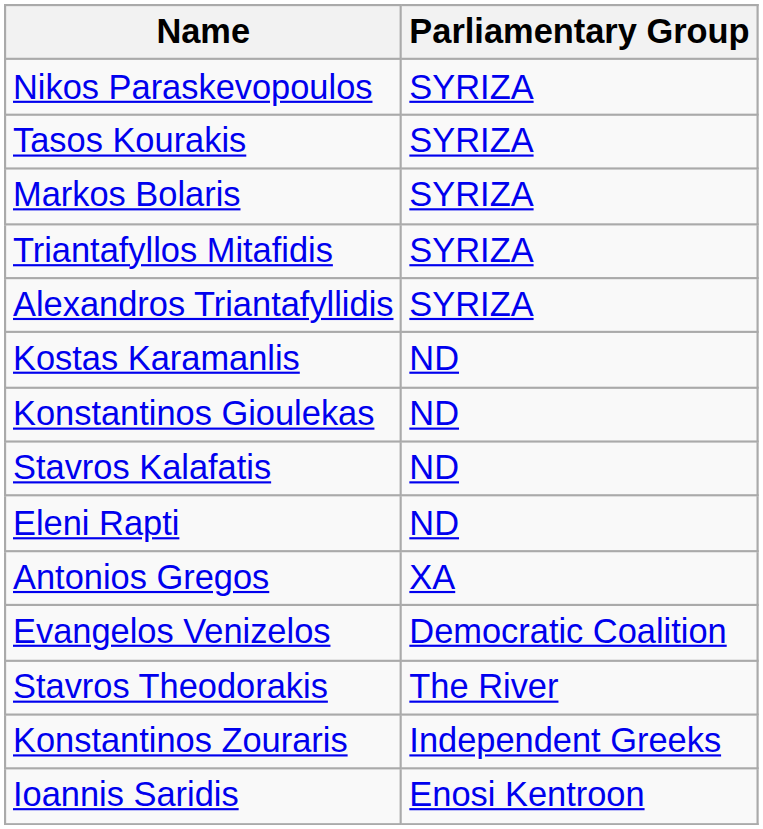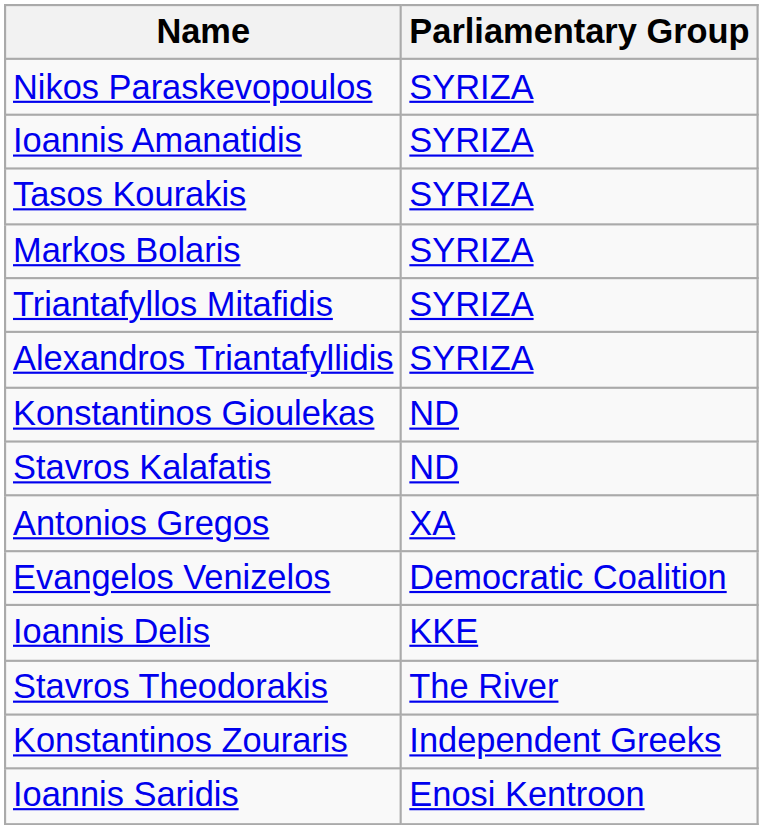 <table class="wikitable sortable">
 <tr>
 <th>Name</th>
 <th>Parliamentary Group</th>
 </tr>
 <tr>
 <td data-sort-value="Paraskevopoulos"><a href='#'>Nikos Paraskevopoulos</a></td>
+<td><a href='#'>SYRIZA</a></td>
+</tr>
+<tr>
+<td data-sort-value="Amanatidis"><a href='#'>Ioannis Amanatidis</a></td>
 <td><a href='#'>SYRIZA</a></td>
 </tr>
 <tr>
 <td data-sort-value="Kourakis"><a href='#'>Tasos Kourakis</a></td>
 <td><a href='#'>SYRIZA</a></td>
 </tr>
 <tr>
 <td data-sort-value="Bolaris"><a href='#'>Markos Bolaris</a></td>
 <td><a href='#'>SYRIZA</a></td>
 </tr>
 <tr>
 <td data-sort-value="Mitafidis"><a href='#'>Triantafyllos Mitafidis</a></td>
 <td><a href='#'>SYRIZA</a></td>
 </tr>
 <tr>
 <td data-sort-value="Triantafyllidis"><a href='#'>Alexandros Triantafyllidis</a></td>
 <td><a href='#'>SYRIZA</a></td>
 </tr>
 <tr>
-<td data-sort-value="Karamanlis"><a href='#'>Kostas Karamanlis</a></td>
-<td><a href='#'>ND</a></td>
-</tr>
-<tr>
 <td data-sort-value="Gioulekas"><a href='#'>Konstantinos Gioulekas</a></td>
 <td><a href='#'>ND</a></td>
 </tr>
 <tr>
 <td data-sort-value="Kalafatis"><a href='#'>Stavros Kalafatis</a></td>
-<td><a href='#'>ND</a></td>
-</tr>
-<tr>
-<td data-sort-value="Rapti"><a href='#'>Eleni Rapti</a></td>
 <td><a href='#'>ND</a></td>
 </tr>
 <tr>
 <td data-sort-value="Gregos"><a href='#'>Antonios Gregos</a></td>
 <td><a href='#'>XA</a></td>
 </tr>
 <tr>
 <td data-sort-value="Venizelos"><a href='#'>Evangelos Venizelos</a></td>
 <td><a href='#'>Democratic Coalition</a></td>
+</tr>
+<tr>
+<td data-sort-value="Delis"><a href='#'>Ioannis Delis</a></td>
+<td><a href='#'>KKE</a></td>
 </tr>
 <tr>
 <td data-sort-value="Theodorakis"><a href='#'>Stavros Theodorakis</a></td>
 <td><a href='#'>The River</a></td>
 </tr>
 <tr>
 <td data-sort-value="Zouraris"><a href='#'>Konstantinos Zouraris</a></td>
 <td><a href='#'>Independent Greeks</a></td>
 </tr>
 <tr>
 <td data-sort-value="Saridis"><a href='#'>Ioannis Saridis</a></td>
 <td><a href='#'>Enosi Kentroon</a></td>
 </tr>
 </table>
